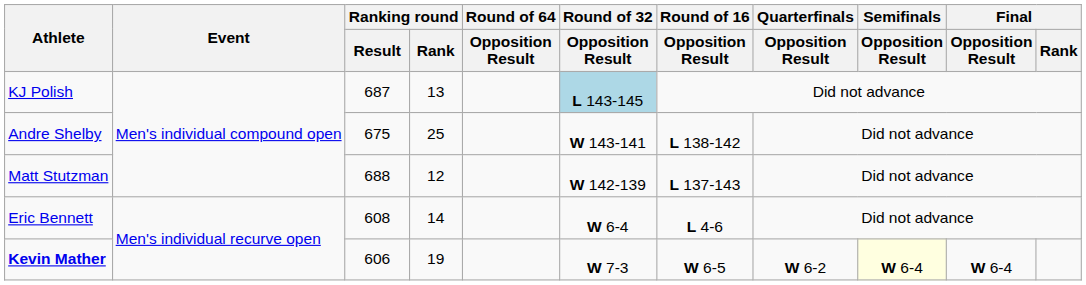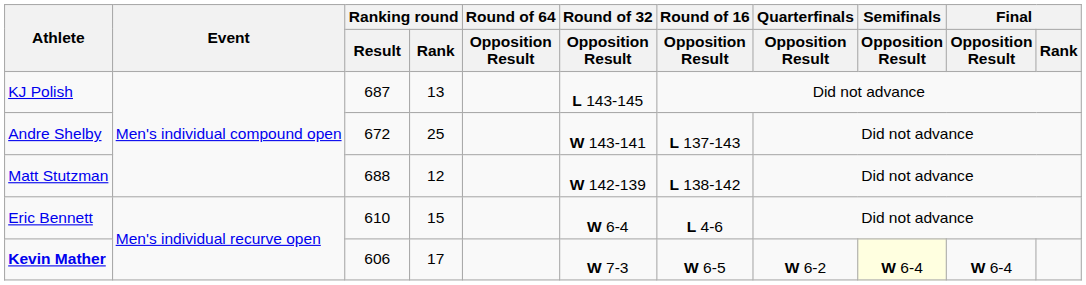 <table class=wikitable style="font-size:90%">
 <tr>
 <th rowspan="2">Athlete</th>
 <th rowspan="2">Event</th>
 <th colspan="2">Ranking round</th>
 <th>Round of 64</th>
 <th>Round of 32</th>
 <th>Round of 16</th>
 <th>Quarterfinals</th>
 <th>Semifinals</th>
 <th colspan="2">Final</th>
 </tr>
 <tr>
 <th>Result</th>
 <th>Rank</th>
 <th>Opposition<br>Result</th>
 <th>Opposition<br>Result</th>
 <th>Opposition<br>Result</th>
 <th>Opposition<br>Result</th>
 <th>Opposition<br>Result</th>
 <th>Opposition<br>Result</th>
 <th>Rank</th>
 </tr>
 <tr align=center>
 <td align=left><a href='#'>KJ Polish</a></td>
 <td align=left rowspan=3><a href='#'>Men's individual compound open</a></td>
 <td>687</td>
 <td>13</td>
 <td></td>
-<td style="background: lightblue;"><br><strong>L</strong> 143-145</td>
+<td><br><strong>L</strong> 143-145</td>
 <td colspan=5>Did not advance</td>
 </tr>
 <tr align=center>
 <td align=left><a href='#'>Andre Shelby</a></td>
-<td>675</td>
+<td>672</td>
 <td>25</td>
 <td></td>
 <td><br><strong>W</strong> 143-141</td>
-<td><br><strong>L</strong> 138-142</td>
+<td><br><strong>L</strong> 137-143</td>
 <td colspan=4>Did not advance</td>
 </tr>
 <tr align=center>
 <td align=left><a href='#'>Matt Stutzman</a></td>
 <td>688</td>
 <td>12</td>
 <td></td>
 <td><br><strong>W</strong> 142-139</td>
-<td><br><strong>L</strong> 137-143</td>
+<td><br><strong>L</strong> 138-142</td>
 <td colspan=4>Did not advance</td>
 </tr>
 <tr align=center>
 <td align=left><a href='#'>Eric Bennett</a></td>
 <td align=left rowspan=2><a href='#'>Men's individual recurve open</a></td>
-<td>608</td>
-<td>14</td>
+<td>610</td>
+<td>15</td>
 <td></td>
 <td><br><strong>W</strong> 6-4</td>
 <td><br><strong>L</strong> 4-6</td>
 <td colspan=4>Did not advance</td>
 </tr>
 <tr align=center>
 <td align=left><strong><a href='#'>Kevin Mather</a></strong></td>
 <td>606</td>
-<td>19</td>
+<td>17</td>
 <td></td>
 <td><br><strong>W</strong> 7-3</td>
 <td><br><strong>W</strong> 6-5</td>
 <td><br><strong>W</strong> 6-2</td>
 <td style="background: lightyellow;"><br><strong>W</strong> 6-4</td>
 <td><br><strong>W</strong> 6-4</td>
 <td></td>
 </tr>
 </table>
